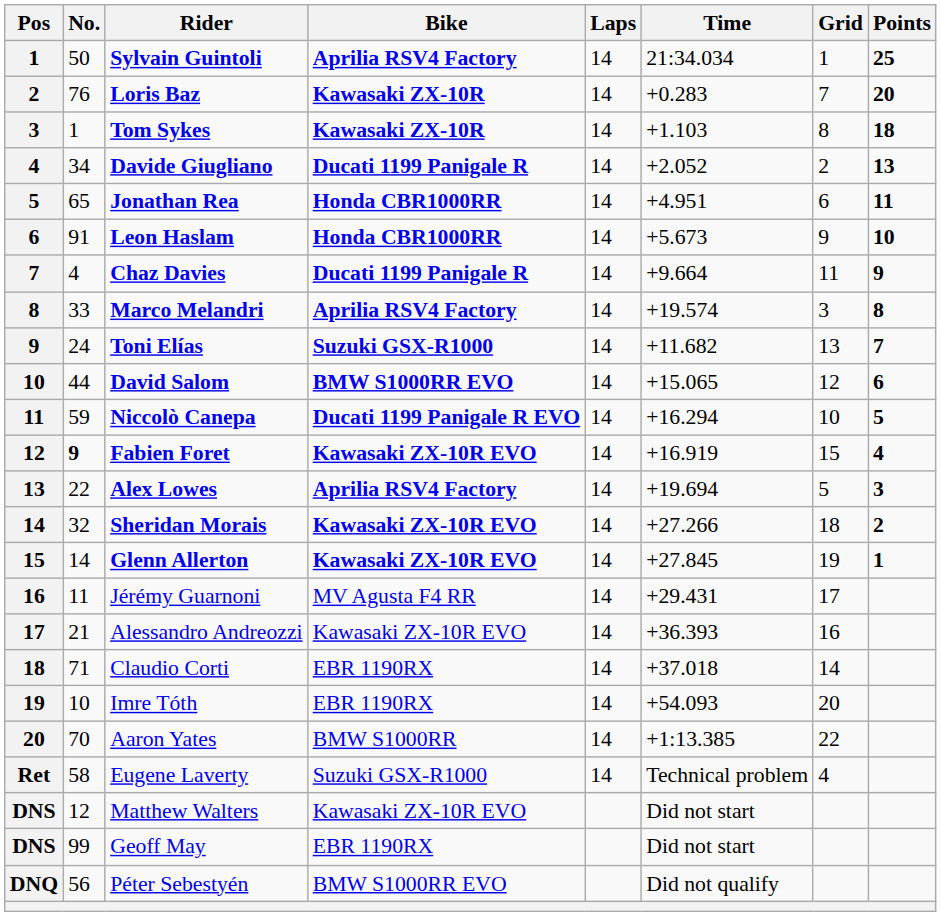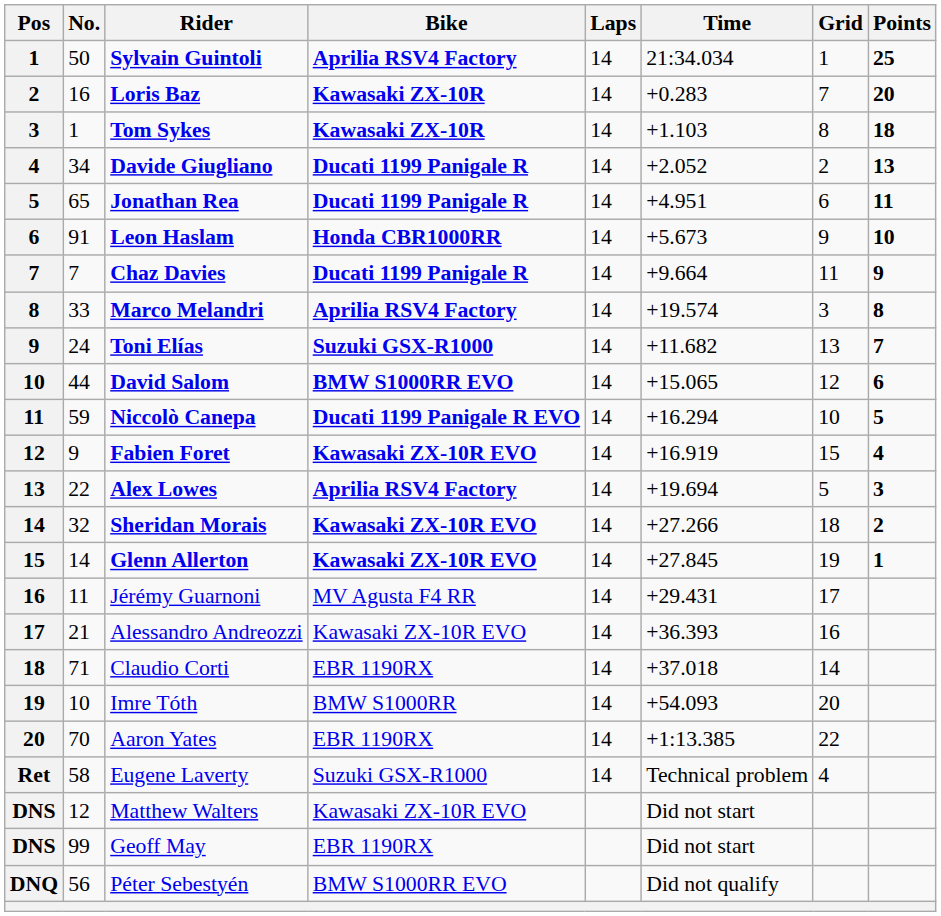 <table class="wikitable" style="font-size: 95%;">
 <tr>
 <th>Pos</th>
 <th>No.</th>
 <th>Rider</th>
 <th>Bike</th>
 <th>Laps</th>
 <th>Time</th>
 <th>Grid</th>
 <th>Points</th>
 </tr>
 <tr>
 <th>1</th>
 <td>50</td>
 <td> <strong><a href='#'>Sylvain Guintoli</a></strong></td>
 <td><strong><a href='#'>Aprilia RSV4 Factory</a></strong></td>
 <td>14</td>
 <td>21:34.034</td>
 <td>1</td>
 <td><strong>25</strong></td>
 </tr>
 <tr>
 <th>2</th>
-<td>76</td>
+<td>16</td>
 <td> <strong><a href='#'>Loris Baz</a></strong></td>
 <td><strong><a href='#'>Kawasaki ZX-10R</a></strong></td>
 <td>14</td>
 <td>+0.283</td>
 <td>7</td>
 <td><strong>20</strong></td>
 </tr>
 <tr>
 <th>3</th>
 <td>1</td>
 <td> <strong><a href='#'>Tom Sykes</a></strong></td>
 <td><strong><a href='#'>Kawasaki ZX-10R</a></strong></td>
 <td>14</td>
 <td>+1.103</td>
 <td>8</td>
 <td><strong>18</strong></td>
 </tr>
 <tr>
 <th>4</th>
 <td>34</td>
 <td> <strong><a href='#'>Davide Giugliano</a></strong></td>
 <td><strong><a href='#'>Ducati 1199 Panigale R</a></strong></td>
 <td>14</td>
 <td>+2.052</td>
 <td>2</td>
 <td><strong>13</strong></td>
 </tr>
 <tr>
 <th>5</th>
 <td>65</td>
 <td> <strong><a href='#'>Jonathan Rea</a></strong></td>
-<td><strong><a href='#'>Honda CBR1000RR</a></strong></td>
+<td><strong><a href='#'>Ducati 1199 Panigale R</a></strong></td>
 <td>14</td>
 <td>+4.951</td>
 <td>6</td>
 <td><strong>11</strong></td>
 </tr>
 <tr>
 <th>6</th>
 <td>91</td>
 <td> <strong><a href='#'>Leon Haslam</a></strong></td>
 <td><strong><a href='#'>Honda CBR1000RR</a></strong></td>
 <td>14</td>
 <td>+5.673</td>
 <td>9</td>
 <td><strong>10</strong></td>
 </tr>
 <tr>
 <th>7</th>
-<td>4</td>
+<td>7</td>
 <td> <strong><a href='#'>Chaz Davies</a></strong></td>
 <td><strong><a href='#'>Ducati 1199 Panigale R</a></strong></td>
 <td>14</td>
 <td>+9.664</td>
 <td>11</td>
 <td><strong>9</strong></td>
 </tr>
 <tr>
 <th>8</th>
 <td>33</td>
 <td> <strong><a href='#'>Marco Melandri</a></strong></td>
 <td><strong><a href='#'>Aprilia RSV4 Factory</a></strong></td>
 <td>14</td>
 <td>+19.574</td>
 <td>3</td>
 <td><strong>8</strong></td>
 </tr>
 <tr>
 <th>9</th>
 <td>24</td>
 <td> <strong><a href='#'>Toni Elías</a></strong></td>
 <td><strong><a href='#'>Suzuki GSX-R1000</a></strong></td>
 <td>14</td>
 <td>+11.682</td>
 <td>13</td>
 <td><strong>7</strong></td>
 </tr>
 <tr>
 <th>10</th>
 <td>44</td>
 <td> <strong><a href='#'>David Salom</a></strong></td>
 <td><strong><a href='#'>BMW S1000RR EVO</a></strong></td>
 <td>14</td>
 <td>+15.065</td>
 <td>12</td>
 <td><strong>6</strong></td>
 </tr>
 <tr>
 <th>11</th>
 <td>59</td>
 <td> <strong><a href='#'>Niccolò Canepa</a></strong></td>
 <td><strong><a href='#'>Ducati 1199 Panigale R EVO</a></strong></td>
 <td>14</td>
 <td>+16.294</td>
 <td>10</td>
 <td><strong>5</strong></td>
 </tr>
 <tr>
 <th>12</th>
-<td><strong>9</strong></td>
+<td>9</td>
 <td> <strong><a href='#'>Fabien Foret</a></strong></td>
 <td><strong><a href='#'>Kawasaki ZX-10R EVO</a></strong></td>
 <td>14</td>
 <td>+16.919</td>
 <td>15</td>
 <td><strong>4</strong></td>
 </tr>
 <tr>
 <th>13</th>
 <td>22</td>
 <td> <strong><a href='#'>Alex Lowes</a></strong></td>
 <td><strong><a href='#'>Aprilia RSV4 Factory</a></strong></td>
 <td>14</td>
 <td>+19.694</td>
 <td>5</td>
 <td><strong>3</strong></td>
 </tr>
 <tr>
 <th>14</th>
 <td>32</td>
 <td> <strong><a href='#'>Sheridan Morais</a></strong></td>
 <td><strong><a href='#'>Kawasaki ZX-10R EVO</a></strong></td>
 <td>14</td>
 <td>+27.266</td>
 <td>18</td>
 <td><strong>2</strong></td>
 </tr>
 <tr>
 <th>15</th>
 <td>14</td>
 <td> <strong><a href='#'>Glenn Allerton</a></strong></td>
 <td><strong><a href='#'>Kawasaki ZX-10R EVO</a></strong></td>
 <td>14</td>
 <td>+27.845</td>
 <td>19</td>
 <td><strong>1</strong></td>
 </tr>
 <tr>
 <th>16</th>
 <td>11</td>
 <td> <a href='#'>Jérémy Guarnoni</a></td>
 <td><a href='#'>MV Agusta F4 RR</a></td>
 <td>14</td>
 <td>+29.431</td>
 <td>17</td>
 <td></td>
 </tr>
 <tr>
 <th>17</th>
 <td>21</td>
 <td> <a href='#'>Alessandro Andreozzi</a></td>
 <td><a href='#'>Kawasaki ZX-10R EVO</a></td>
 <td>14</td>
 <td>+36.393</td>
 <td>16</td>
 <td></td>
 </tr>
 <tr>
 <th>18</th>
 <td>71</td>
 <td> <a href='#'>Claudio Corti</a></td>
 <td><a href='#'>EBR 1190RX</a></td>
 <td>14</td>
 <td>+37.018</td>
 <td>14</td>
 <td></td>
 </tr>
 <tr>
 <th>19</th>
 <td>10</td>
 <td> <a href='#'>Imre Tóth</a></td>
-<td><a href='#'>EBR 1190RX</a></td>
+<td><a href='#'>BMW S1000RR</a></td>
 <td>14</td>
 <td>+54.093</td>
 <td>20</td>
 <td></td>
 </tr>
 <tr>
 <th>20</th>
 <td>70</td>
 <td> <a href='#'>Aaron Yates</a></td>
-<td><a href='#'>BMW S1000RR</a></td>
+<td><a href='#'>EBR 1190RX</a></td>
 <td>14</td>
 <td>+1:13.385</td>
 <td>22</td>
 <td></td>
 </tr>
 <tr>
 <th>Ret</th>
 <td>58</td>
 <td> <a href='#'>Eugene Laverty</a></td>
 <td><a href='#'>Suzuki GSX-R1000</a></td>
 <td>14</td>
 <td>Technical problem</td>
 <td>4</td>
 <td></td>
 </tr>
 <tr>
 <th>DNS</th>
 <td>12</td>
 <td> <a href='#'>Matthew Walters</a></td>
 <td><a href='#'>Kawasaki ZX-10R EVO</a></td>
 <td></td>
 <td>Did not start</td>
 <td></td>
 <td></td>
 </tr>
 <tr>
 <th>DNS</th>
 <td>99</td>
 <td> <a href='#'>Geoff May</a></td>
 <td><a href='#'>EBR 1190RX</a></td>
 <td></td>
 <td>Did not start</td>
 <td></td>
 <td></td>
 </tr>
 <tr>
 <th>DNQ</th>
 <td>56</td>
 <td> <a href='#'>Péter Sebestyén</a></td>
 <td><a href='#'>BMW S1000RR EVO</a></td>
 <td></td>
 <td>Did not qualify</td>
 <td></td>
 <td></td>
 </tr>
 <tr>
 <th colspan=8></th>
 </tr>
 </table>
